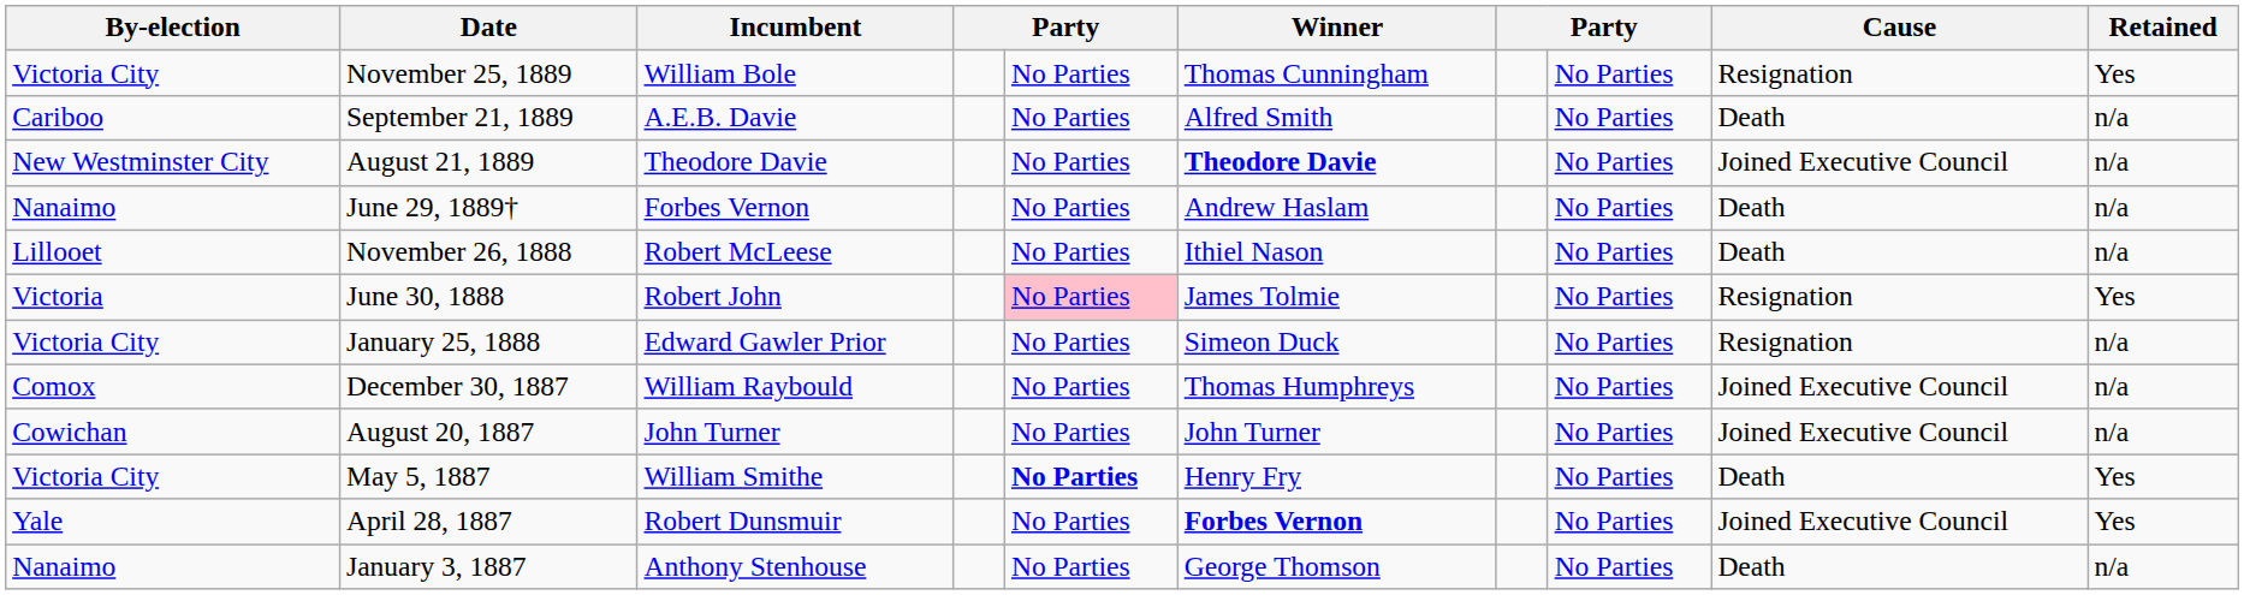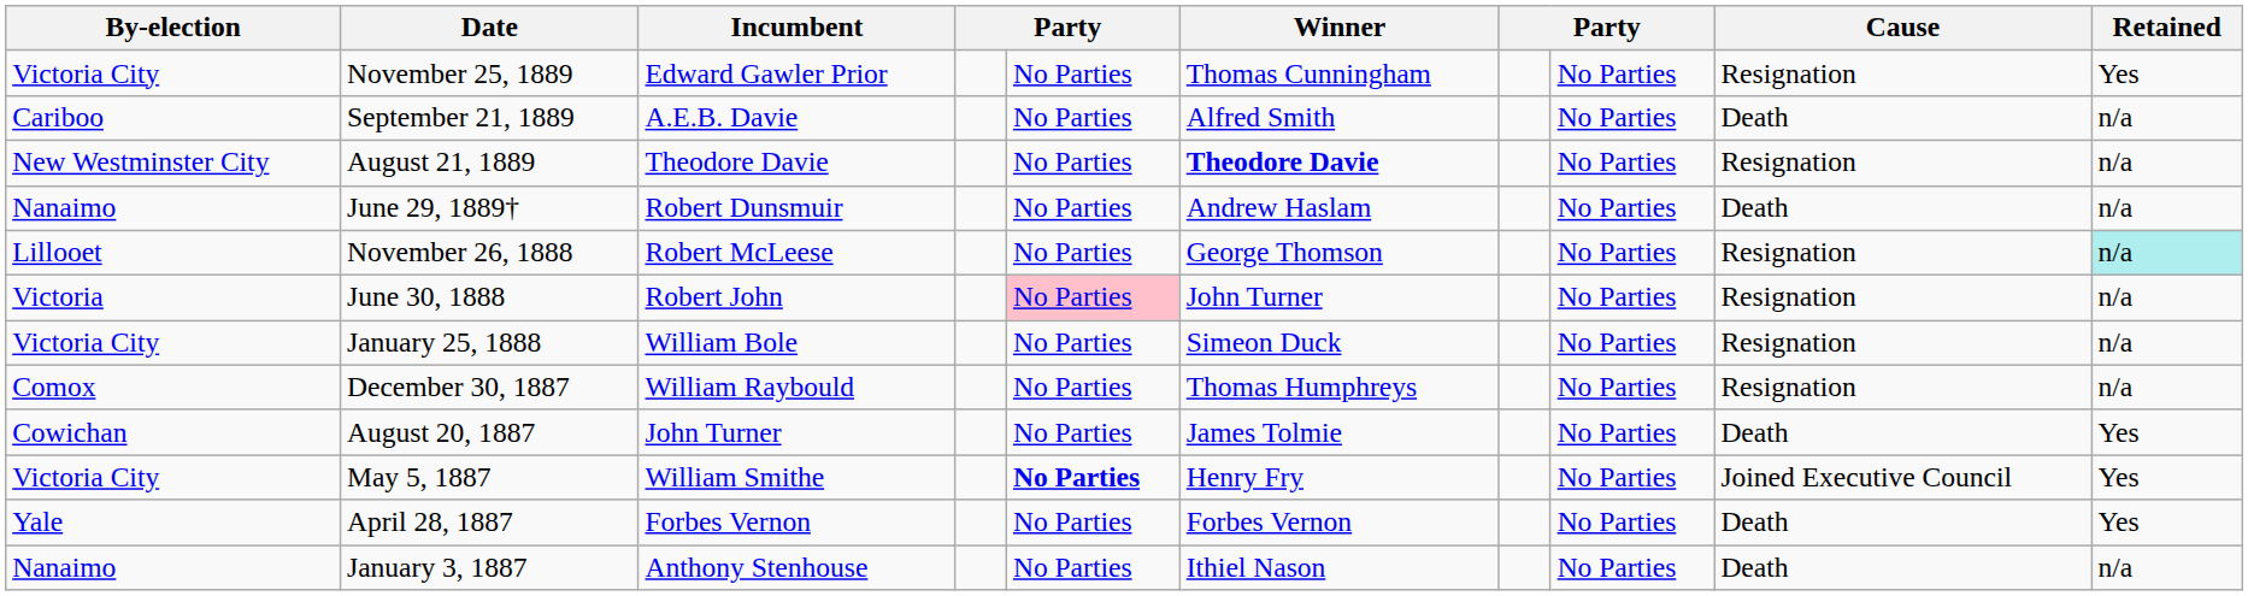 <table class=wikitable style="width:100%">
 <tr>
 <th>By-election</th>
 <th>Date</th>
 <th>Incumbent</th>
 <th colspan=2>Party</th>
 <th>Winner</th>
 <th colspan=2>Party</th>
 <th>Cause</th>
 <th>Retained</th>
 </tr>
 <tr>
 <td><a href='#'>Victoria City</a></td>
 <td>November 25, 1889</td>
-<td><a href='#'>William Bole</a></td>
+<td><a href='#'>Edward Gawler Prior</a></td>
 <td>    </td>
 <td><a href='#'>No Parties</a></td>
 <td><a href='#'>Thomas Cunningham</a></td>
 <td>    </td>
 <td><a href='#'>No Parties</a></td>
 <td>Resignation</td>
 <td>Yes</td>
 </tr>
 <tr>
 <td><a href='#'>Cariboo</a></td>
 <td>September 21, 1889</td>
 <td><a href='#'>A.E.B. Davie</a></td>
 <td>    </td>
 <td><a href='#'>No Parties</a></td>
 <td><a href='#'>Alfred Smith</a></td>
 <td>    </td>
 <td><a href='#'>No Parties</a></td>
 <td>Death</td>
 <td>n/a</td>
 </tr>
 <tr>
 <td><a href='#'>New Westminster City</a></td>
 <td>August 21, 1889</td>
 <td><a href='#'>Theodore Davie</a></td>
 <td>    </td>
 <td><a href='#'>No Parties</a></td>
 <td><strong><a href='#'>Theodore Davie</a></strong></td>
 <td>    </td>
 <td><a href='#'>No Parties</a></td>
-<td>Joined Executive Council</td>
+<td>Resignation</td>
 <td>n/a</td>
 </tr>
 <tr>
 <td><a href='#'>Nanaimo</a></td>
 <td>June 29, 1889†</td>
-<td><a href='#'>Forbes Vernon</a></td>
+<td><a href='#'>Robert Dunsmuir</a></td>
 <td>    </td>
 <td><a href='#'>No Parties</a></td>
 <td><a href='#'>Andrew Haslam</a></td>
 <td>    </td>
 <td><a href='#'>No Parties</a></td>
 <td>Death</td>
 <td>n/a</td>
 </tr>
 <tr>
 <td><a href='#'>Lillooet</a></td>
 <td>November 26, 1888</td>
 <td><a href='#'>Robert McLeese</a></td>
 <td>    </td>
 <td><a href='#'>No Parties</a></td>
-<td><a href='#'>Ithiel Nason</a></td>
+<td><a href='#'>George Thomson</a></td>
 <td>    </td>
 <td><a href='#'>No Parties</a></td>
-<td>Death</td>
-<td>n/a</td>
+<td>Resignation</td>
+<td style="background: paleturquoise;">n/a</td>
 </tr>
 <tr>
 <td><a href='#'>Victoria</a></td>
 <td>June 30, 1888</td>
 <td><a href='#'>Robert John</a></td>
 <td>    </td>
 <td style="background: pink;"><a href='#'>No Parties</a></td>
-<td><a href='#'>James Tolmie</a></td>
+<td><a href='#'>John Turner</a></td>
 <td>    </td>
 <td><a href='#'>No Parties</a></td>
 <td>Resignation</td>
-<td>Yes</td>
+<td>n/a</td>
 </tr>
 <tr>
 <td><a href='#'>Victoria City</a></td>
 <td>January 25, 1888</td>
-<td><a href='#'>Edward Gawler Prior</a></td>
+<td><a href='#'>William Bole</a></td>
 <td>    </td>
 <td><a href='#'>No Parties</a></td>
 <td><a href='#'>Simeon Duck</a></td>
 <td>    </td>
 <td><a href='#'>No Parties</a></td>
 <td>Resignation</td>
 <td>n/a</td>
 </tr>
 <tr>
 <td><a href='#'>Comox</a></td>
 <td>December 30, 1887</td>
 <td><a href='#'>William Raybould</a></td>
 <td>    </td>
 <td><a href='#'>No Parties</a></td>
 <td><a href='#'>Thomas Humphreys</a></td>
 <td>    </td>
 <td><a href='#'>No Parties</a></td>
-<td>Joined Executive Council</td>
+<td>Resignation</td>
 <td>n/a</td>
 </tr>
 <tr>
 <td><a href='#'>Cowichan</a></td>
 <td>August 20, 1887</td>
 <td><a href='#'>John Turner</a></td>
 <td>    </td>
 <td><a href='#'>No Parties</a></td>
-<td><a href='#'>John Turner</a></td>
+<td><a href='#'>James Tolmie</a></td>
 <td>    </td>
 <td><a href='#'>No Parties</a></td>
-<td>Joined Executive Council</td>
-<td>n/a</td>
+<td>Death</td>
+<td>Yes</td>
 </tr>
 <tr>
 <td><a href='#'>Victoria City</a></td>
 <td>May 5, 1887</td>
 <td><a href='#'>William Smithe</a></td>
 <td>    </td>
 <td><strong><a href='#'>No Parties</a></strong></td>
 <td><a href='#'>Henry Fry</a></td>
 <td>    </td>
 <td><a href='#'>No Parties</a></td>
-<td>Death</td>
+<td>Joined Executive Council</td>
 <td>Yes</td>
 </tr>
 <tr>
 <td><a href='#'>Yale</a></td>
 <td>April 28, 1887</td>
-<td><a href='#'>Robert Dunsmuir</a></td>
+<td><a href='#'>Forbes Vernon</a></td>
 <td>    </td>
 <td><a href='#'>No Parties</a></td>
-<td><strong><a href='#'>Forbes Vernon</a></strong></td>
+<td><a href='#'>Forbes Vernon</a></td>
 <td>    </td>
 <td><a href='#'>No Parties</a></td>
-<td>Joined Executive Council</td>
+<td>Death</td>
 <td>Yes</td>
 </tr>
 <tr>
 <td><a href='#'>Nanaimo</a></td>
 <td>January 3, 1887</td>
 <td><a href='#'>Anthony Stenhouse</a></td>
 <td>    </td>
 <td><a href='#'>No Parties</a></td>
-<td><a href='#'>George Thomson</a></td>
+<td><a href='#'>Ithiel Nason</a></td>
 <td>    </td>
 <td><a href='#'>No Parties</a></td>
 <td>Death</td>
 <td>n/a</td>
 </tr>
 </table>
